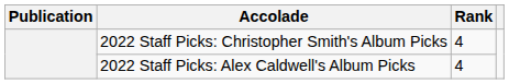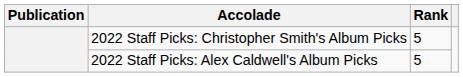 <table class="sortable wikitable plainrowheaders mw-collapsible">
 <tr>
 <th scope="col">Publication</th>
 <th scope="col" class="unsortable">Accolade</th>
 <th scope="col">Rank</th>
 <th scope="col" class="unsortable"></th>
 </tr>
 <tr>
 <th scope="row" rowspan="2"><em></em></th>
 <td>2022 Staff Picks: Christopher Smith's Album Picks</td>
-<td>4</td>
+<td>5</td>
 <td rowspan="2"></td>
 </tr>
 <tr>
 <td>2022 Staff Picks: Alex Caldwell's Album Picks</td>
-<td>4</td>
+<td>5</td>
 </tr>
 </table>
